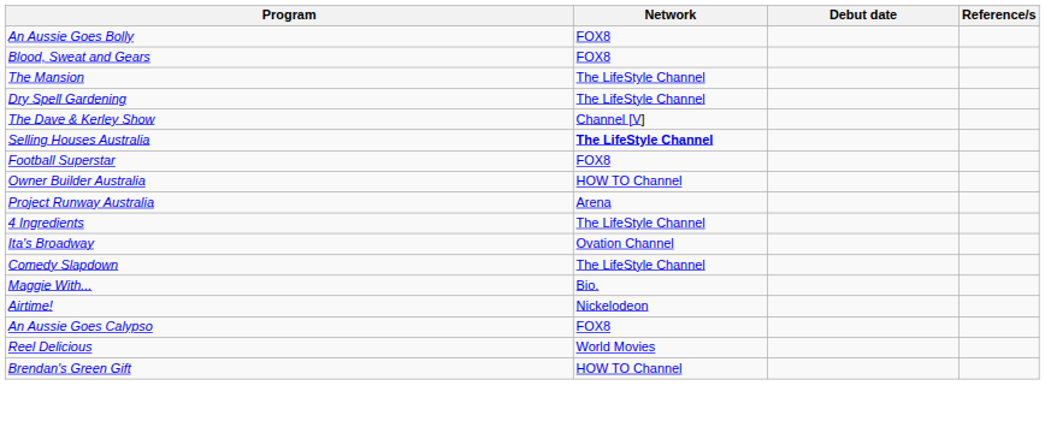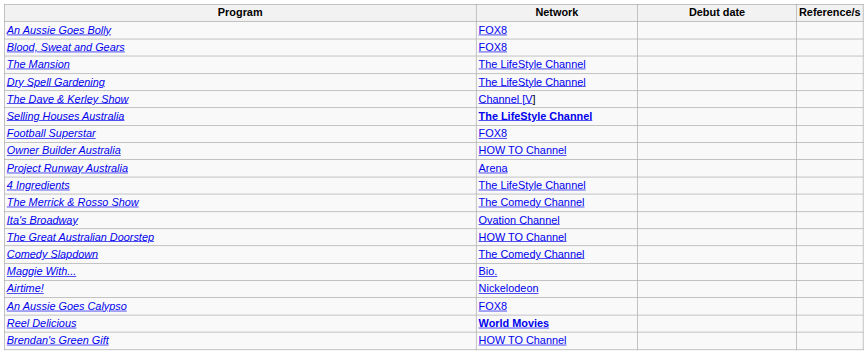 <table class="wikitable sortable" width="100%">
 <tr bgcolor="#efefef">
 <th width=60%>Program</th>
 <th width=20%>Network</th>
 <th width=20%>Debut date</th>
 <th class="unsortable" width=10%>Reference/s</th>
 </tr>
 <tr>
 <td><em><a href='#'>An Aussie Goes Bolly</a></em></td>
 <td><a href='#'>FOX8</a></td>
 <td></td>
 <td></td>
 </tr>
 <tr>
 <td><em><a href='#'>Blood, Sweat and Gears</a></em></td>
 <td><a href='#'>FOX8</a></td>
 <td></td>
 <td></td>
 </tr>
 <tr>
 <td><em><a href='#'>The Mansion</a></em></td>
 <td><a href='#'>The LifeStyle Channel</a></td>
 <td></td>
 <td></td>
 </tr>
 <tr>
 <td><em><a href='#'>Dry Spell Gardening</a></em></td>
 <td><a href='#'>The LifeStyle Channel</a></td>
 <td></td>
 <td></td>
 </tr>
 <tr>
 <td><em><a href='#'>The Dave & Kerley Show</a></em></td>
 <td><a href='#'>Channel [V</a>]</td>
 <td></td>
 <td></td>
 </tr>
 <tr>
 <td><em><a href='#'>Selling Houses Australia</a></em></td>
 <td><strong><a href='#'>The LifeStyle Channel</a></strong></td>
 <td></td>
 <td></td>
 </tr>
 <tr>
 <td><em><a href='#'>Football Superstar</a></em></td>
 <td><a href='#'>FOX8</a></td>
 <td></td>
 <td></td>
 </tr>
 <tr>
 <td><em><a href='#'>Owner Builder Australia</a></em></td>
 <td><a href='#'>HOW TO Channel</a></td>
 <td></td>
 <td></td>
 </tr>
 <tr>
 <td><em><a href='#'>Project Runway Australia</a></em></td>
 <td><a href='#'>Arena</a></td>
 <td></td>
 <td></td>
 </tr>
 <tr>
 <td><em><a href='#'>4 Ingredients</a></em></td>
 <td><a href='#'>The LifeStyle Channel</a></td>
 <td></td>
 <td></td>
 </tr>
 <tr>
+<td><em><a href='#'>The Merrick & Rosso Show</a></em></td>
+<td><a href='#'>The Comedy Channel</a></td>
+<td></td>
+<td></td>
+</tr>
+<tr>
 <td><em><a href='#'>Ita's Broadway</a></em></td>
 <td><a href='#'>Ovation Channel</a></td>
 <td></td>
 <td></td>
 </tr>
 <tr>
+<td><em><a href='#'>The Great Australian Doorstep</a></em></td>
+<td><a href='#'>HOW TO Channel</a></td>
+<td></td>
+<td></td>
+</tr>
+<tr>
 <td><em><a href='#'>Comedy Slapdown</a></em></td>
-<td><a href='#'>The LifeStyle Channel</a></td>
+<td><a href='#'>The Comedy Channel</a></td>
 <td></td>
 <td></td>
 </tr>
 <tr>
 <td><em><a href='#'>Maggie With...</a></em></td>
 <td><a href='#'>Bio.</a></td>
 <td></td>
 <td></td>
 </tr>
 <tr>
 <td><em><a href='#'>Airtime!</a></em></td>
 <td><a href='#'>Nickelodeon</a></td>
 <td></td>
 <td></td>
 </tr>
 <tr>
 <td><em><a href='#'>An Aussie Goes Calypso</a></em></td>
 <td><a href='#'>FOX8</a></td>
 <td></td>
 <td></td>
 </tr>
 <tr>
 <td><em><a href='#'>Reel Delicious</a></em></td>
-<td><a href='#'>World Movies</a></td>
+<td><strong><a href='#'>World Movies</a></strong></td>
 <td></td>
 <td></td>
 </tr>
 <tr>
 <td><em><a href='#'>Brendan's Green Gift</a></em></td>
 <td><a href='#'>HOW TO Channel</a></td>
 <td></td>
 <td></td>
 </tr>
 </table>
